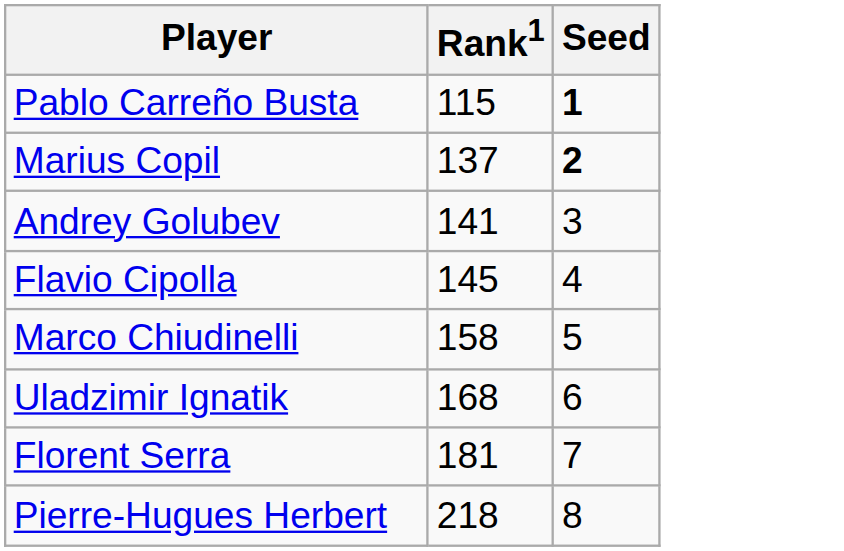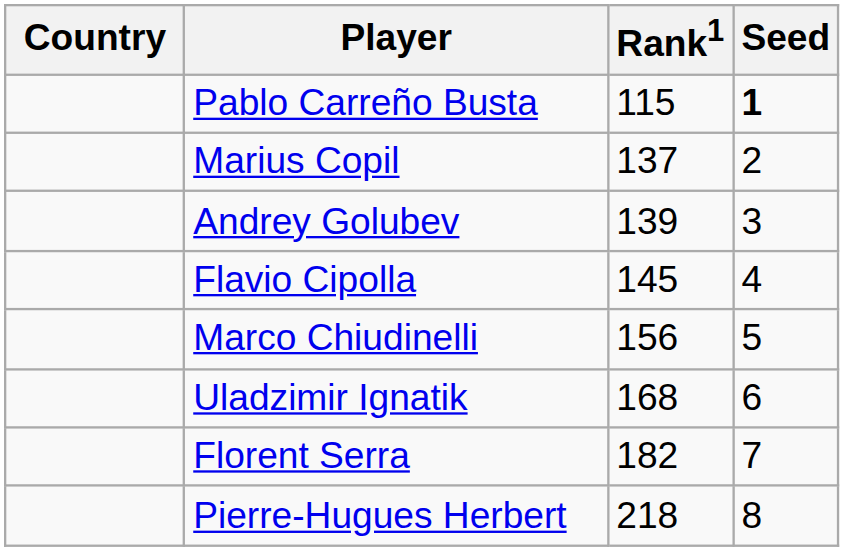 <table class="sortable wikitable">
 <tr>
+<th width="70">Country</th>
 <th width="175">Player</th>
 <th>Rank<sup>1</sup></th>
 <th>Seed</th>
 </tr>
 <tr>
+<td></td>
 <td><a href='#'>Pablo Carreño Busta</a></td>
 <td>115</td>
 <td><strong>1</strong></td>
 </tr>
 <tr>
+<td></td>
 <td><a href='#'>Marius Copil</a></td>
 <td>137</td>
-<td><strong>2</strong></td>
+<td>2</td>
 </tr>
 <tr>
+<td></td>
 <td><a href='#'>Andrey Golubev</a></td>
-<td>141</td>
+<td>139</td>
 <td>3</td>
 </tr>
 <tr>
+<td></td>
 <td><a href='#'>Flavio Cipolla</a></td>
 <td>145</td>
 <td>4</td>
 </tr>
 <tr>
+<td></td>
 <td><a href='#'>Marco Chiudinelli</a></td>
-<td>158</td>
+<td>156</td>
 <td>5</td>
 </tr>
 <tr>
+<td></td>
 <td><a href='#'>Uladzimir Ignatik</a></td>
 <td>168</td>
 <td>6</td>
 </tr>
 <tr>
+<td></td>
 <td><a href='#'>Florent Serra</a></td>
-<td>181</td>
+<td>182</td>
 <td>7</td>
 </tr>
 <tr>
+<td></td>
 <td><a href='#'>Pierre-Hugues Herbert</a></td>
 <td>218</td>
 <td>8</td>
 </tr>
 </table>
